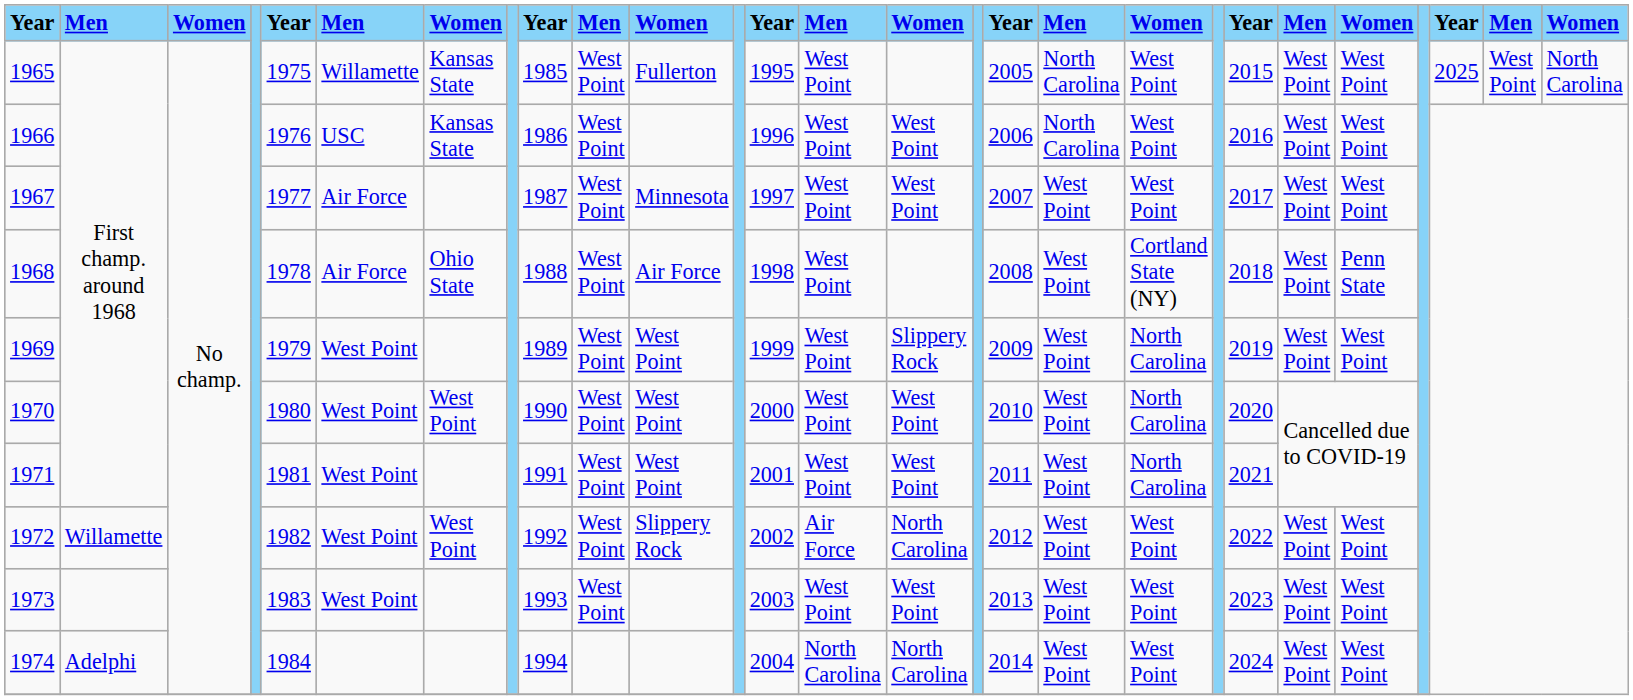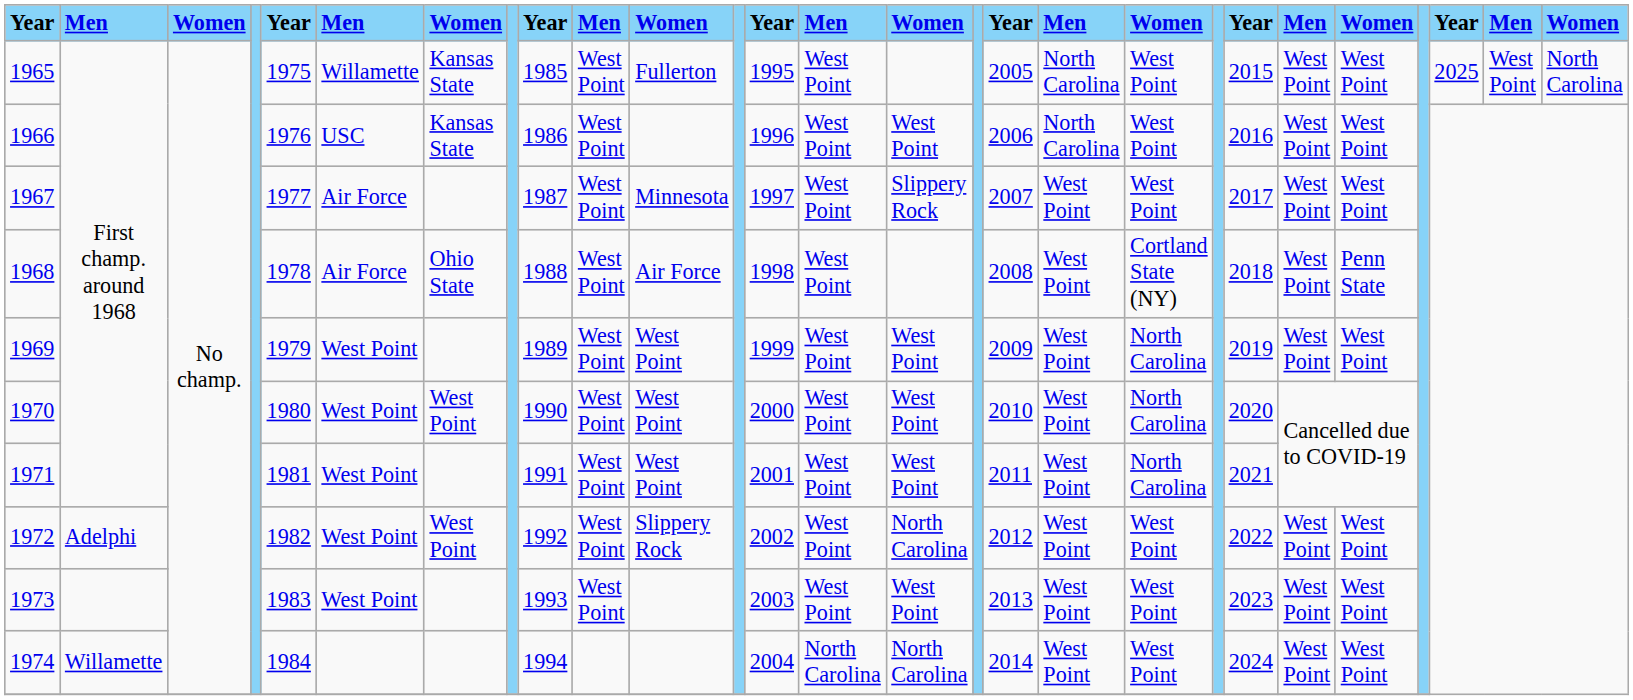 <table class="wikitable" style="font-size:85%;">
 <tr ! style="background-color: #87D3F8;">
 <td><strong>Year</strong></td>
 <td><strong><a href='#'>Men</a></strong></td>
 <td><strong><a href='#'>Women</a></strong></td>
 <td rowspan=11></td>
 <td><strong>Year</strong></td>
 <td><strong><a href='#'>Men</a></strong></td>
 <td><strong><a href='#'>Women</a></strong></td>
 <td rowspan=11></td>
 <td><strong>Year</strong></td>
 <td><strong><a href='#'>Men</a></strong></td>
 <td><strong><a href='#'>Women</a></strong></td>
 <td rowspan=11></td>
 <td><strong>Year</strong></td>
 <td><strong><a href='#'>Men</a></strong></td>
 <td><strong><a href='#'>Women</a></strong></td>
 <td rowspan=11></td>
 <td><strong>Year</strong></td>
 <td><strong><a href='#'>Men</a></strong></td>
 <td><strong><a href='#'>Women</a></strong></td>
 <td rowspan=11></td>
 <td><strong>Year</strong></td>
 <td><strong><a href='#'>Men</a></strong></td>
 <td><strong><a href='#'>Women</a></strong></td>
 <td rowspan=11></td>
 <td><strong>Year</strong></td>
 <td><strong><a href='#'>Men</a></strong></td>
 <td><strong><a href='#'>Women</a></strong></td>
 </tr>
 <tr --->
 <td><a href='#'>1965</a></td>
 <td rowspan=7 align=center>First<br>champ.<br>around<br>1968</td>
 <td rowspan=10 align=center>No<br>champ.</td>
 <td><a href='#'>1975</a></td>
 <td><a href='#'>Willamette</a></td>
 <td><a href='#'>Kansas State</a></td>
 <td><a href='#'>1985</a></td>
 <td><a href='#'>West Point</a></td>
 <td><a href='#'>Fullerton</a></td>
 <td><a href='#'>1995</a></td>
 <td><a href='#'>West Point</a></td>
 <td></td>
 <td><a href='#'>2005</a></td>
 <td><a href='#'>North Carolina</a></td>
 <td><a href='#'>West Point</a></td>
 <td><a href='#'>2015</a></td>
 <td><a href='#'>West Point</a></td>
 <td><a href='#'>West Point</a></td>
 <td><a href='#'>2025</a></td>
 <td><a href='#'>West Point</a></td>
 <td><a href='#'>North Carolina</a></td>
 </tr>
 <tr --->
 <td><a href='#'>1966</a></td>
 <td><a href='#'>1976</a></td>
 <td><a href='#'>USC</a></td>
 <td><a href='#'>Kansas State</a></td>
 <td><a href='#'>1986</a></td>
 <td><a href='#'>West Point</a></td>
 <td></td>
 <td><a href='#'>1996</a></td>
 <td><a href='#'>West Point</a></td>
 <td><a href='#'>West Point</a></td>
 <td><a href='#'>2006</a></td>
 <td><a href='#'>North Carolina</a></td>
 <td><a href='#'>West Point</a></td>
 <td><a href='#'>2016</a></td>
 <td><a href='#'>West Point</a></td>
 <td><a href='#'>West Point</a></td>
 </tr>
 <tr --->
 <td><a href='#'>1967</a></td>
 <td><a href='#'>1977</a></td>
 <td><a href='#'>Air Force</a></td>
 <td></td>
 <td><a href='#'>1987</a></td>
 <td><a href='#'>West Point</a></td>
 <td><a href='#'>Minnesota</a></td>
 <td><a href='#'>1997</a></td>
 <td><a href='#'>West Point</a></td>
-<td><a href='#'>West Point</a></td>
+<td><a href='#'>Slippery Rock</a></td>
 <td><a href='#'>2007</a></td>
 <td><a href='#'>West Point</a></td>
 <td><a href='#'>West Point</a></td>
 <td><a href='#'>2017</a></td>
 <td><a href='#'>West Point</a></td>
 <td><a href='#'>West Point</a></td>
 </tr>
 <tr --->
 <td><a href='#'>1968</a></td>
 <td><a href='#'>1978</a></td>
 <td><a href='#'>Air Force</a></td>
 <td><a href='#'>Ohio State</a></td>
 <td><a href='#'>1988</a></td>
 <td><a href='#'>West Point</a></td>
 <td><a href='#'>Air Force</a></td>
 <td><a href='#'>1998</a></td>
 <td><a href='#'>West Point</a></td>
 <td></td>
 <td><a href='#'>2008</a></td>
 <td><a href='#'>West Point</a></td>
 <td><a href='#'>Cortland State</a> (NY)</td>
 <td><a href='#'>2018</a></td>
 <td><a href='#'>West Point</a></td>
 <td><a href='#'>Penn State</a></td>
 </tr>
 <tr --->
 <td><a href='#'>1969</a></td>
 <td><a href='#'>1979</a></td>
 <td><a href='#'>West Point</a></td>
 <td></td>
 <td><a href='#'>1989</a></td>
 <td><a href='#'>West Point</a></td>
 <td><a href='#'>West Point</a></td>
 <td><a href='#'>1999</a></td>
 <td><a href='#'>West Point</a></td>
-<td><a href='#'>Slippery Rock</a></td>
+<td><a href='#'>West Point</a></td>
 <td><a href='#'>2009</a></td>
 <td><a href='#'>West Point</a></td>
 <td><a href='#'>North Carolina</a></td>
 <td><a href='#'>2019</a></td>
 <td><a href='#'>West Point</a></td>
 <td><a href='#'>West Point</a></td>
 </tr>
 <tr --->
 <td><a href='#'>1970</a></td>
 <td><a href='#'>1980</a></td>
 <td><a href='#'>West Point</a></td>
 <td><a href='#'>West Point</a></td>
 <td><a href='#'>1990</a></td>
 <td><a href='#'>West Point</a></td>
 <td><a href='#'>West Point</a></td>
 <td><a href='#'>2000</a></td>
 <td><a href='#'>West Point</a></td>
 <td><a href='#'>West Point</a></td>
 <td><a href='#'>2010</a></td>
 <td><a href='#'>West Point</a></td>
 <td><a href='#'>North Carolina</a></td>
 <td><a href='#'>2020</a></td>
 <td rowspan="2" colspan="2">Cancelled due to COVID-19</td>
 </tr>
 <tr --->
 <td><a href='#'>1971</a></td>
 <td><a href='#'>1981</a></td>
 <td><a href='#'>West Point</a></td>
 <td></td>
 <td><a href='#'>1991</a></td>
 <td><a href='#'>West Point</a></td>
 <td><a href='#'>West Point</a></td>
 <td><a href='#'>2001</a></td>
 <td><a href='#'>West Point</a></td>
 <td><a href='#'>West Point</a></td>
 <td><a href='#'>2011</a></td>
 <td><a href='#'>West Point</a></td>
 <td><a href='#'>North Carolina</a></td>
 <td><a href='#'>2021</a></td>
 </tr>
 <tr --->
 <td><a href='#'>1972</a></td>
-<td><a href='#'>Willamette</a></td>
+<td><a href='#'>Adelphi</a></td>
 <td><a href='#'>1982</a></td>
 <td><a href='#'>West Point</a></td>
 <td><a href='#'>West Point</a></td>
 <td><a href='#'>1992</a></td>
 <td><a href='#'>West Point</a></td>
 <td><a href='#'>Slippery Rock</a></td>
 <td><a href='#'>2002</a></td>
-<td><a href='#'>Air Force</a></td>
+<td><a href='#'>West Point</a></td>
 <td><a href='#'>North Carolina</a></td>
 <td><a href='#'>2012</a></td>
 <td><a href='#'>West Point</a></td>
 <td><a href='#'>West Point</a></td>
 <td><a href='#'>2022</a></td>
 <td><a href='#'>West Point</a></td>
 <td><a href='#'>West Point</a></td>
 </tr>
 <tr --->
 <td><a href='#'>1973</a></td>
 <td></td>
 <td><a href='#'>1983</a></td>
 <td><a href='#'>West Point</a></td>
 <td></td>
 <td><a href='#'>1993</a></td>
 <td><a href='#'>West Point</a></td>
 <td></td>
 <td><a href='#'>2003</a></td>
 <td><a href='#'>West Point</a></td>
 <td><a href='#'>West Point</a></td>
 <td><a href='#'>2013</a></td>
 <td><a href='#'>West Point</a></td>
 <td><a href='#'>West Point</a></td>
 <td><a href='#'>2023</a></td>
 <td><a href='#'>West Point</a></td>
 <td><a href='#'>West Point</a></td>
 </tr>
 <tr --->
 <td><a href='#'>1974</a></td>
-<td><a href='#'>Adelphi</a></td>
+<td><a href='#'>Willamette</a></td>
 <td><a href='#'>1984</a></td>
 <td></td>
 <td></td>
 <td><a href='#'>1994</a></td>
 <td></td>
 <td></td>
 <td><a href='#'>2004</a></td>
 <td><a href='#'>North Carolina</a></td>
 <td><a href='#'>North Carolina</a></td>
 <td><a href='#'>2014</a></td>
 <td><a href='#'>West Point</a></td>
 <td><a href='#'>West Point</a></td>
 <td><a href='#'>2024</a></td>
 <td><a href='#'>West Point</a></td>
 <td><a href='#'>West Point</a></td>
 </tr>
 <tr --->
 </tr>
 </table>
